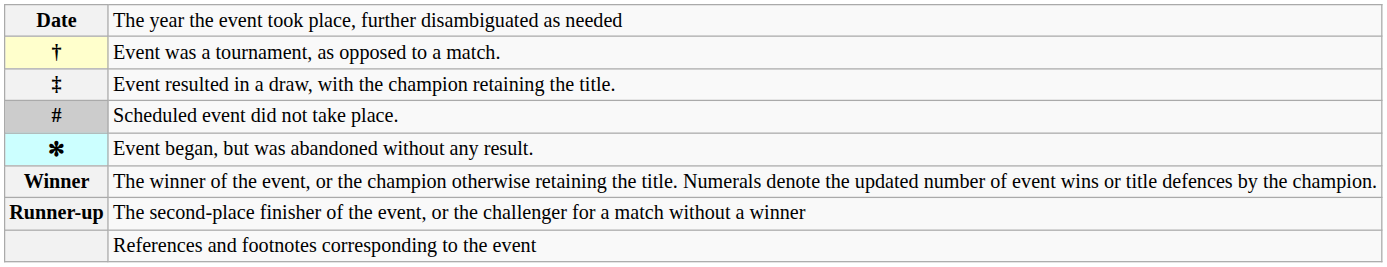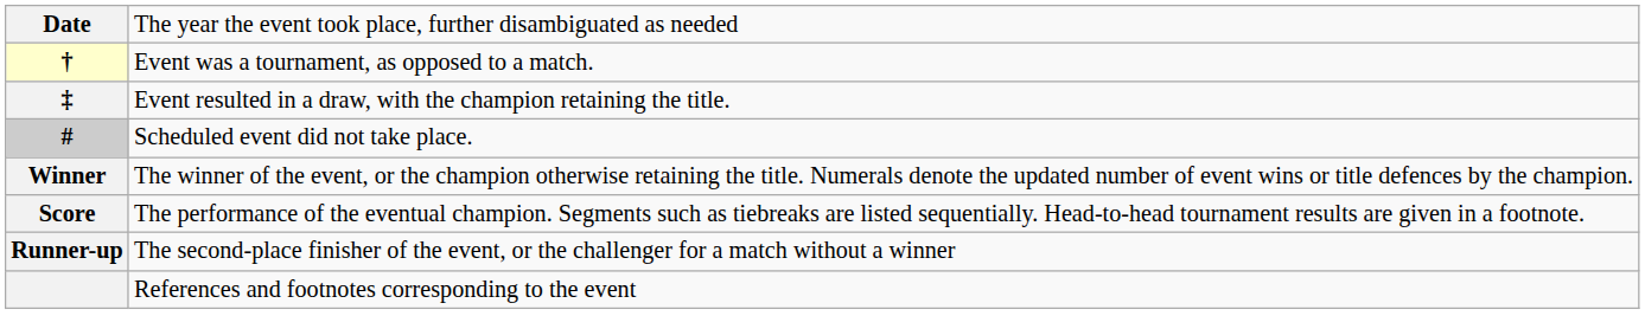 <table class="wikitable">
 <tr>
 <th scope="row">Date</th>
 <td>The year the event took place, further disambiguated as needed</td>
 </tr>
 <tr>
 <th scope="row" style="text-align:center;background-color:#ffc">†</th>
 <td>Event was a tournament, as opposed to a match.</td>
 </tr>
 <tr>
 <th scope="row" style="text-align:center">‡</th>
 <td>Event resulted in a draw, with the champion retaining the title.</td>
 </tr>
 <tr>
 <th scope="row" style="text-align:center;background-color:#ccc">#</th>
 <td>Scheduled event did not take place.</td>
 </tr>
 <tr>
-<th scope="row" style="text-align:center;background-color:#cff">✻</th>
-<td>Event began, but was abandoned without any result.</td>
+<th scope="row">Winner</th>
+<td>The winner of the event, or the champion otherwise retaining the title. Numerals denote the updated number of event wins or title defences by the champion.</td>
 </tr>
 <tr>
-<th scope="row">Winner</th>
-<td>The winner of the event, or the champion otherwise retaining the title. Numerals denote the updated number of event wins or title defences by the champion.</td>
+<th scope="row">Score</th>
+<td>The performance of the eventual champion. Segments such as tiebreaks are listed sequentially. Head-to-head tournament results are given in a footnote.</td>
 </tr>
 <tr>
 <th scope="row">Runner-up</th>
 <td>The second-place finisher of the event, or the challenger for a match without a winner</td>
 </tr>
 <tr>
 <th scope="row"></th>
 <td>References and footnotes corresponding to the event</td>
 </tr>
 </table>
